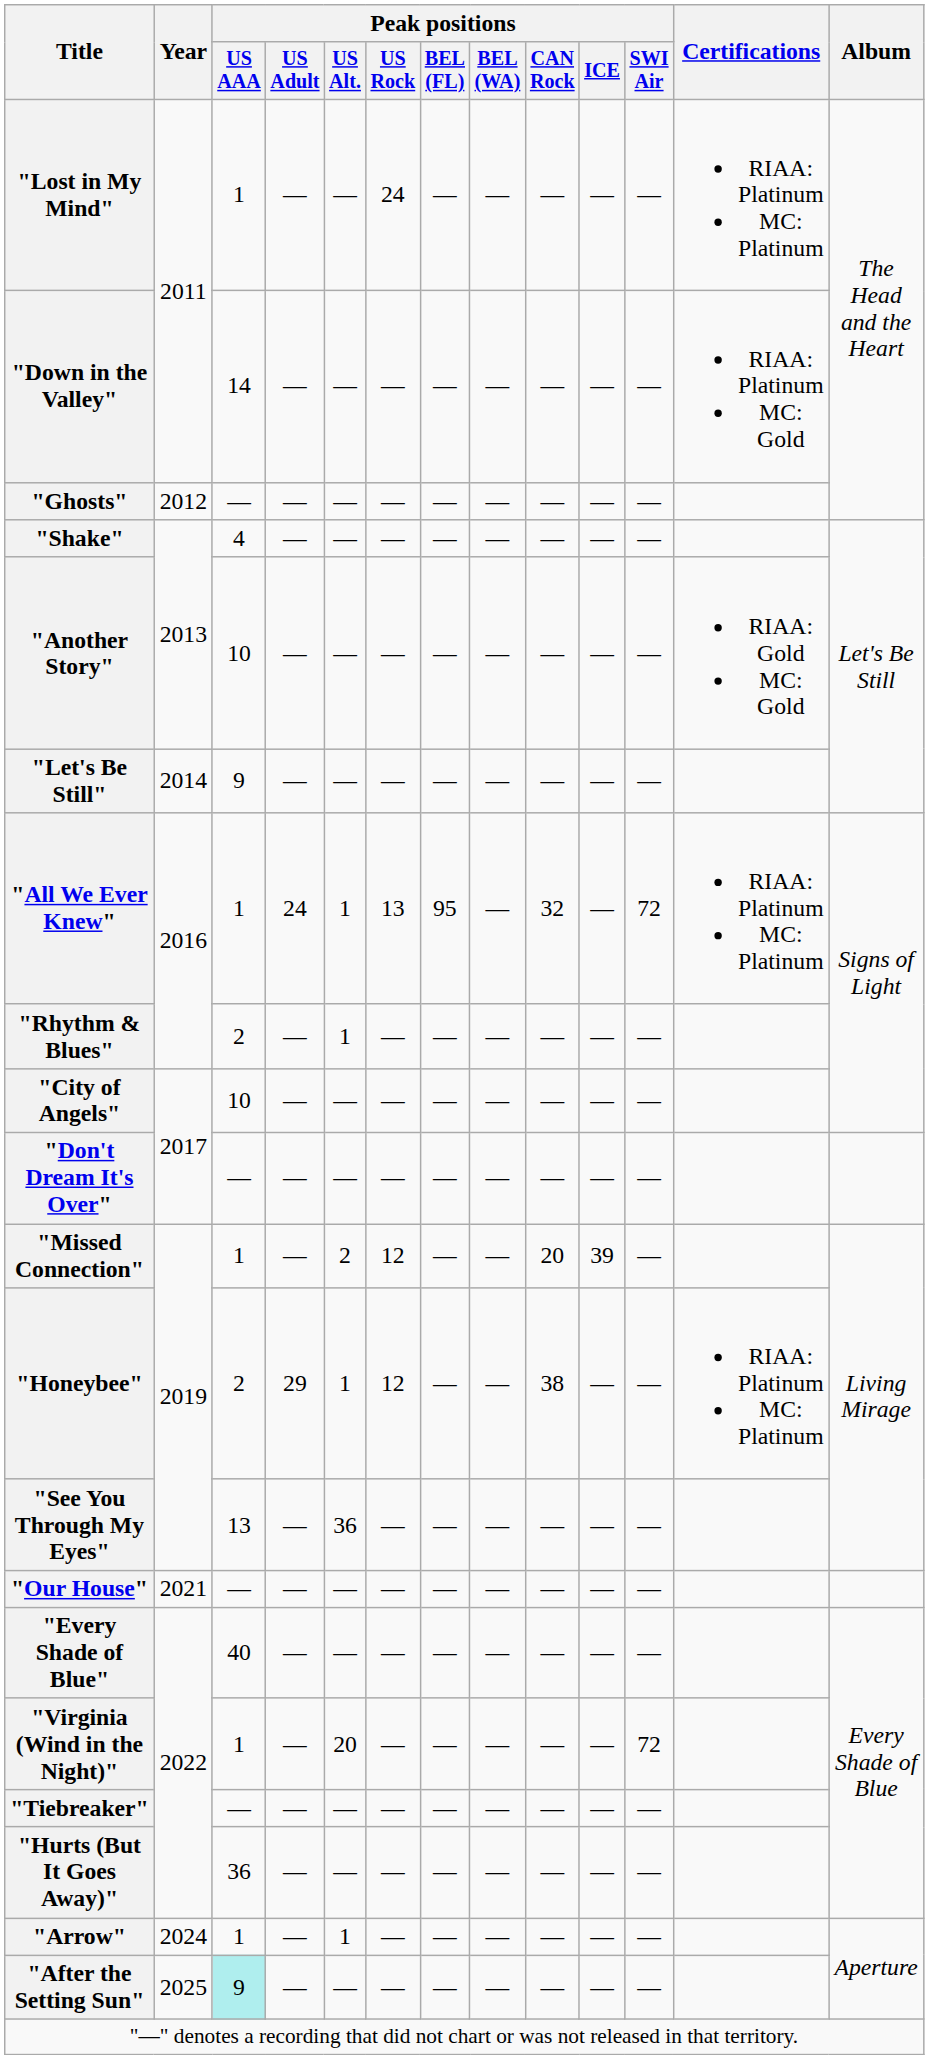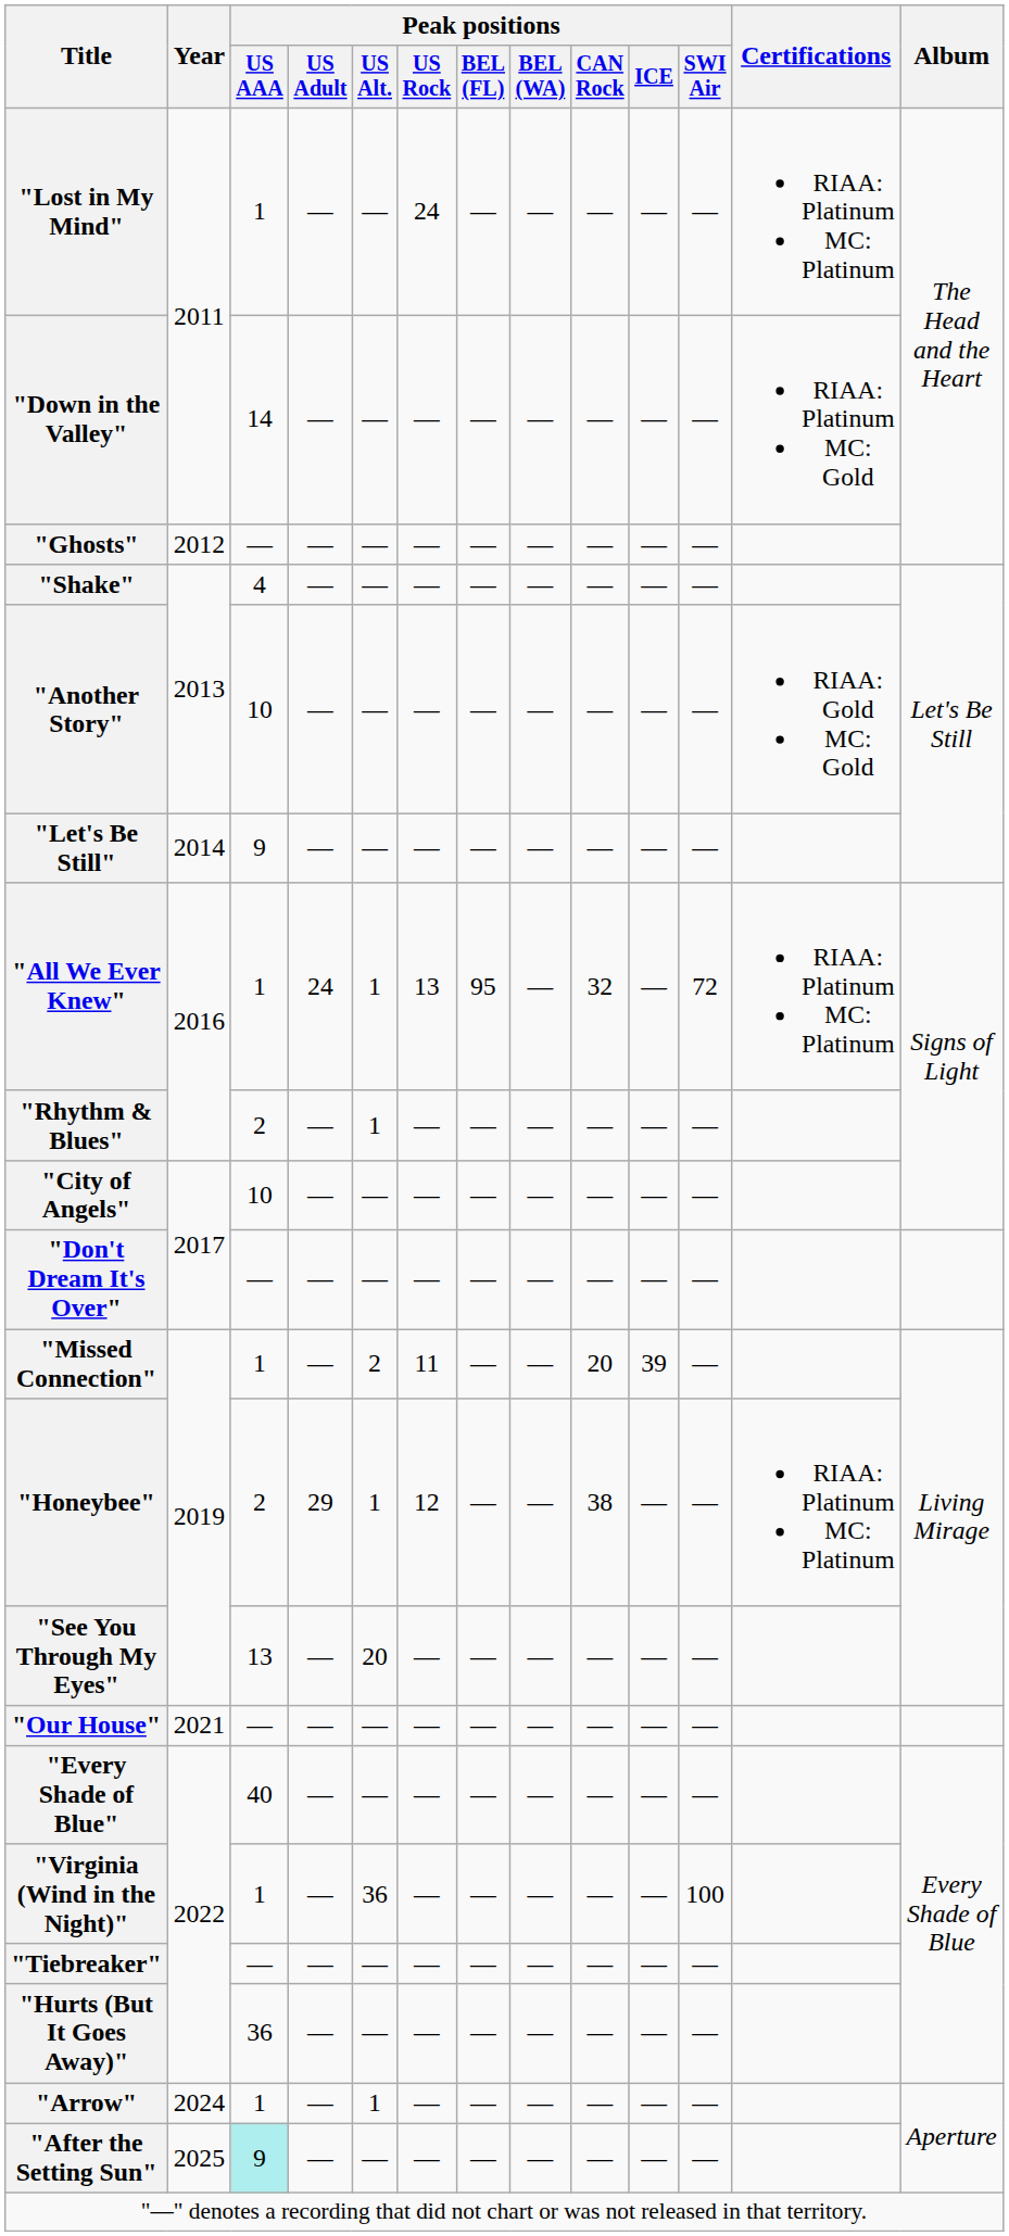 <table class="wikitable plainrowheaders" style="text-align:center;">
 <tr>
 <th scope="col" rowspan="2">Title</th>
 <th scope="col" rowspan="2">Year</th>
 <th scope="col" colspan="9">Peak positions</th>
 <th scope="col" rowspan="2"><a href='#'>Certifications</a></th>
 <th scope="col" rowspan="2">Album</th>
 </tr>
 <tr>
 <th scope="col" style="width:2.9em;font-size:85%;"><a href='#'>US<br>AAA</a><br></th>
 <th scope="col" style="width:2.9em;font-size:85%;"><a href='#'>US Adult</a><br></th>
 <th scope="col" style="width:2.9em;font-size:85%;"><a href='#'>US<br>Alt.</a><br></th>
 <th scope="col" style="width:2.9em;font-size:85%;"><a href='#'>US<br>Rock</a><br></th>
 <th scope="col" style="width:2.9em;font-size:85%;"><a href='#'>BEL<br>(FL)</a><br></th>
 <th scope="col" style="width:2.9em;font-size:85%;"><a href='#'>BEL<br>(WA)</a><br></th>
 <th scope="col" style="width:2.9em;font-size:85%;"><a href='#'>CAN<br>Rock</a><br></th>
 <th scope="col" style="width:2.9em;font-size:85%;"><a href='#'>ICE</a><br></th>
 <th scope="col" style="width:2.9em;font-size:85%;"><a href='#'>SWI<br>Air</a><br></th>
 </tr>
 <tr>
 <th scope="row">"Lost in My Mind"</th>
 <td rowspan="2">2011</td>
 <td>1</td>
 <td>—</td>
 <td>—</td>
 <td>24</td>
 <td>—</td>
 <td>—</td>
 <td>—</td>
 <td>—</td>
 <td>—</td>
 <td><br><ul><li>RIAA: Platinum</li><li>MC: Platinum</li></ul></td>
 <td rowspan="3"><em>The Head and the Heart</em></td>
 </tr>
 <tr>
 <th scope="row">"Down in the Valley"</th>
 <td>14</td>
 <td>—</td>
 <td>—</td>
 <td>—</td>
 <td>—</td>
 <td>—</td>
 <td>—</td>
 <td>—</td>
 <td>—</td>
 <td><br><ul><li>RIAA: Platinum</li><li>MC: Gold</li></ul></td>
 </tr>
 <tr>
 <th scope="row">"Ghosts"</th>
 <td>2012</td>
 <td>—</td>
 <td>—</td>
 <td>—</td>
 <td>—</td>
 <td>—</td>
 <td>—</td>
 <td>—</td>
 <td>—</td>
 <td>—</td>
 <td></td>
 </tr>
 <tr>
 <th scope="row">"Shake"</th>
 <td rowspan="2">2013</td>
 <td>4</td>
 <td>—</td>
 <td>—</td>
 <td>—</td>
 <td>—</td>
 <td>—</td>
 <td>—</td>
 <td>—</td>
 <td>—</td>
 <td></td>
 <td rowspan="3"><em>Let's Be Still</em></td>
 </tr>
 <tr>
 <th scope="row">"Another Story"</th>
 <td>10</td>
 <td>—</td>
 <td>—</td>
 <td>—</td>
 <td>—</td>
 <td>—</td>
 <td>—</td>
 <td>—</td>
 <td>—</td>
 <td><br><ul><li>RIAA: Gold</li><li>MC: Gold</li></ul></td>
 </tr>
 <tr>
 <th scope="row">"Let's Be Still"</th>
 <td>2014</td>
 <td>9</td>
 <td>—</td>
 <td>—</td>
 <td>—</td>
 <td>—</td>
 <td>—</td>
 <td>—</td>
 <td>—</td>
 <td>—</td>
 <td></td>
 </tr>
 <tr>
 <th scope="row">"<a href='#'>All We Ever Knew</a>"</th>
 <td rowspan="2">2016</td>
 <td>1</td>
 <td>24</td>
 <td>1</td>
 <td>13</td>
 <td>95</td>
 <td>—</td>
 <td>32</td>
 <td>—</td>
 <td>72</td>
 <td><br><ul><li>RIAA: Platinum</li><li>MC: Platinum</li></ul></td>
 <td rowspan="3"><em>Signs of Light</em></td>
 </tr>
 <tr>
 <th scope="row">"Rhythm & Blues"</th>
 <td>2</td>
 <td>—</td>
 <td>1</td>
 <td>—</td>
 <td>—</td>
 <td>—</td>
 <td>—</td>
 <td>—</td>
 <td>—</td>
 <td></td>
 </tr>
 <tr>
 <th scope="row">"City of Angels"</th>
 <td rowspan="2">2017</td>
 <td>10</td>
 <td>—</td>
 <td>—</td>
 <td>—</td>
 <td>—</td>
 <td>—</td>
 <td>—</td>
 <td>—</td>
 <td>—</td>
 <td></td>
 </tr>
 <tr>
 <th scope="row">"<a href='#'>Don't Dream It's Over</a>"</th>
 <td>—</td>
 <td>—</td>
 <td>—</td>
 <td>—</td>
 <td>—</td>
 <td>—</td>
 <td>—</td>
 <td>—</td>
 <td>—</td>
 <td></td>
 <td></td>
 </tr>
 <tr>
 <th scope="row">"Missed Connection"</th>
 <td rowspan="3">2019</td>
 <td>1</td>
 <td>—</td>
 <td>2</td>
-<td>12</td>
+<td>11</td>
 <td>—</td>
 <td>—</td>
 <td>20</td>
 <td>39</td>
 <td>—</td>
 <td></td>
 <td rowspan="3"><em>Living Mirage</em></td>
 </tr>
 <tr>
 <th scope="row">"Honeybee"</th>
 <td>2</td>
 <td>29</td>
 <td>1</td>
 <td>12</td>
 <td>—</td>
 <td>—</td>
 <td>38</td>
 <td>—</td>
 <td>—</td>
 <td><br><ul><li>RIAA: Platinum</li><li>MC: Platinum</li></ul></td>
 </tr>
 <tr>
 <th scope="row">"See You Through My Eyes"</th>
 <td>13</td>
 <td>—</td>
-<td>36</td>
+<td>20</td>
 <td>—</td>
 <td>—</td>
 <td>—</td>
 <td>—</td>
 <td>—</td>
 <td>—</td>
 <td></td>
 </tr>
 <tr>
 <th scope="row">"<a href='#'>Our House</a>"</th>
 <td>2021</td>
 <td>—</td>
 <td>—</td>
 <td>—</td>
 <td>—</td>
 <td>—</td>
 <td>—</td>
 <td>—</td>
 <td>—</td>
 <td>—</td>
 <td></td>
 <td></td>
 </tr>
 <tr>
 <th scope="row">"Every Shade of Blue"</th>
 <td rowspan=4>2022</td>
 <td>40</td>
 <td>—</td>
 <td>—</td>
 <td>—</td>
 <td>—</td>
 <td>—</td>
 <td>—</td>
 <td>—</td>
 <td>—</td>
 <td></td>
 <td rowspan=4><em>Every Shade of Blue</em></td>
 </tr>
 <tr>
 <th scope="row">"Virginia (Wind in the Night)"</th>
 <td>1</td>
 <td>—</td>
-<td>20</td>
+<td>36</td>
 <td>—</td>
 <td>—</td>
 <td>—</td>
 <td>—</td>
 <td>—</td>
-<td>72</td>
+<td>100</td>
 <td></td>
 </tr>
 <tr>
 <th scope="row">"Tiebreaker"</th>
 <td>—</td>
 <td>—</td>
 <td>—</td>
 <td>—</td>
 <td>—</td>
 <td>—</td>
 <td>—</td>
 <td>—</td>
 <td>—</td>
 <td></td>
 </tr>
 <tr>
 <th scope="row">"Hurts (But It Goes Away)"</th>
 <td>36</td>
 <td>—</td>
 <td>—</td>
 <td>—</td>
 <td>—</td>
 <td>—</td>
 <td>—</td>
 <td>—</td>
 <td>—</td>
 <td></td>
 </tr>
 <tr>
 <th scope="row">"Arrow"</th>
 <td>2024</td>
 <td>1</td>
 <td>—</td>
 <td>1</td>
 <td>—</td>
 <td>—</td>
 <td>—</td>
 <td>—</td>
 <td>—</td>
 <td>—</td>
 <td></td>
 <td rowspan="2"><em>Aperture</em></td>
 </tr>
 <tr>
 <th scope="row">"After the Setting Sun"</th>
 <td>2025</td>
 <td style="background: paleturquoise;">9</td>
 <td>—</td>
 <td>—</td>
 <td>—</td>
 <td>—</td>
 <td>—</td>
 <td>—</td>
 <td>—</td>
 <td>—</td>
 <td></td>
 </tr>
 <tr>
 <td colspan="13" style="font-size:90%">"—" denotes a recording that did not chart or was not released in that territory.</td>
 </tr>
 </table>
